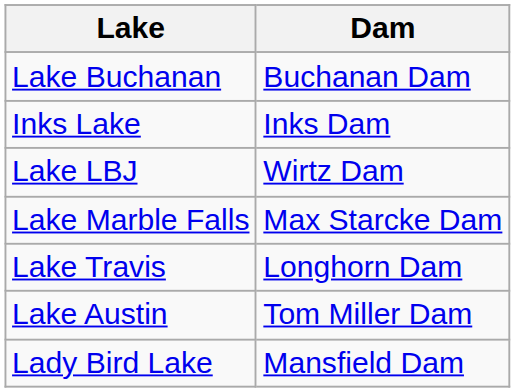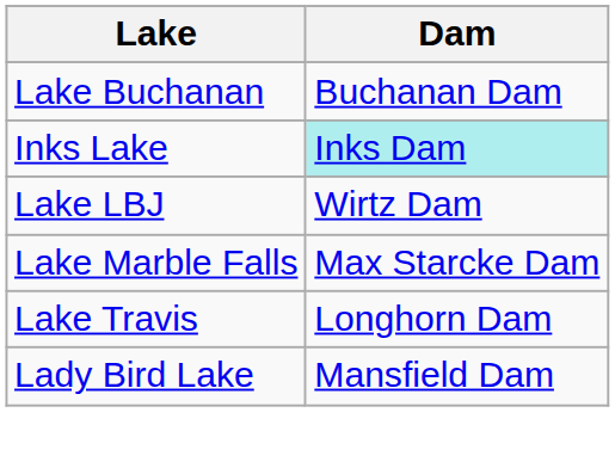 <table class="wikitable" style="float:right;">
 <tr>
 <th>Lake</th>
 <th>Dam</th>
 </tr>
 <tr>
 <td><a href='#'>Lake Buchanan</a></td>
 <td><a href='#'>Buchanan Dam</a></td>
 </tr>
 <tr>
 <td><a href='#'>Inks Lake</a></td>
-<td><a href='#'>Inks Dam</a></td>
+<td style="background: paleturquoise;"><a href='#'>Inks Dam</a></td>
 </tr>
 <tr>
 <td><a href='#'>Lake LBJ</a></td>
 <td><a href='#'>Wirtz Dam</a></td>
 </tr>
 <tr>
 <td><a href='#'>Lake Marble Falls</a></td>
 <td><a href='#'>Max Starcke Dam</a></td>
 </tr>
 <tr>
 <td><a href='#'>Lake Travis</a></td>
 <td><a href='#'>Longhorn Dam</a></td>
 </tr>
 <tr>
-<td><a href='#'>Lake Austin</a></td>
-<td><a href='#'>Tom Miller Dam</a></td>
-</tr>
-<tr>
 <td><a href='#'>Lady Bird Lake</a></td>
 <td><a href='#'>Mansfield Dam</a></td>
 </tr>
 </table>
